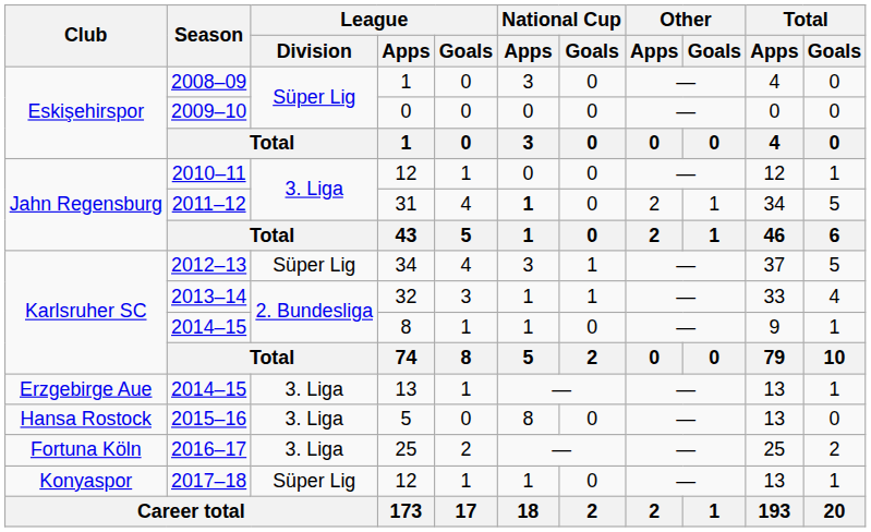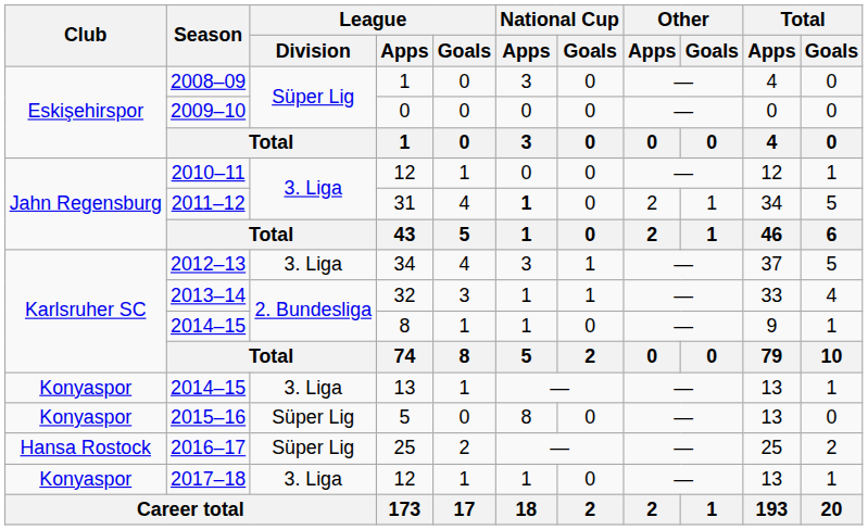 <table class="wikitable" style="text-align:center">
 <tr>
 <th rowspan="2">Club</th>
 <th rowspan="2">Season</th>
 <th colspan="3">League</th>
 <th colspan="2">National Cup</th>
 <th colspan="2">Other</th>
 <th colspan="2">Total</th>
 </tr>
 <tr>
 <th>Division</th>
 <th>Apps</th>
 <th>Goals</th>
 <th>Apps</th>
 <th>Goals</th>
 <th>Apps</th>
 <th>Goals</th>
 <th>Apps</th>
 <th>Goals</th>
 </tr>
 <tr>
 <td rowspan="3"><a href='#'>Eskişehirspor</a></td>
 <td><a href='#'>2008–09</a></td>
 <td rowspan="2"><a href='#'>Süper Lig</a></td>
 <td>1</td>
 <td>0</td>
 <td>3</td>
 <td>0</td>
 <td colspan="2">—</td>
 <td>4</td>
 <td>0</td>
 </tr>
 <tr>
 <td><a href='#'>2009–10</a></td>
 <td>0</td>
 <td>0</td>
 <td>0</td>
 <td>0</td>
 <td colspan="2">—</td>
 <td>0</td>
 <td>0</td>
 </tr>
 <tr>
 <th colspan="2">Total</th>
 <th>1</th>
 <th>0</th>
 <th>3</th>
 <th>0</th>
 <th>0</th>
 <th>0</th>
 <th>4</th>
 <th>0</th>
 </tr>
 <tr>
 <td rowspan="3"><a href='#'>Jahn Regensburg</a></td>
 <td><a href='#'>2010–11</a></td>
 <td rowspan="2"><a href='#'>3. Liga</a></td>
 <td>12</td>
 <td>1</td>
 <td>0</td>
 <td>0</td>
 <td colspan="2">—</td>
 <td>12</td>
 <td>1</td>
 </tr>
 <tr>
 <td><a href='#'>2011–12</a></td>
 <td>31</td>
 <td>4</td>
 <td><strong>1</strong></td>
 <td>0</td>
 <td>2</td>
 <td>1</td>
 <td>34</td>
 <td>5</td>
 </tr>
 <tr>
 <th colspan="2">Total</th>
 <th>43</th>
 <th>5</th>
 <th>1</th>
 <th>0</th>
 <th>2</th>
 <th>1</th>
 <th>46</th>
 <th>6</th>
 </tr>
 <tr>
 <td rowspan="4"><a href='#'>Karlsruher SC</a></td>
 <td><a href='#'>2012–13</a></td>
-<td>Süper Lig</td>
+<td>3. Liga</td>
 <td>34</td>
 <td>4</td>
 <td>3</td>
 <td>1</td>
 <td colspan="2">—</td>
 <td>37</td>
 <td>5</td>
 </tr>
 <tr>
 <td><a href='#'>2013–14</a></td>
 <td rowspan="2"><a href='#'>2. Bundesliga</a></td>
 <td>32</td>
 <td>3</td>
 <td>1</td>
 <td>1</td>
 <td colspan="2">—</td>
 <td>33</td>
 <td>4</td>
 </tr>
 <tr>
 <td><a href='#'>2014–15</a></td>
 <td>8</td>
 <td>1</td>
 <td>1</td>
 <td>0</td>
 <td colspan="2">—</td>
 <td>9</td>
 <td>1</td>
 </tr>
 <tr>
 <th colspan="2">Total</th>
 <th>74</th>
 <th>8</th>
 <th>5</th>
 <th>2</th>
 <th>0</th>
 <th>0</th>
 <th>79</th>
 <th>10</th>
 </tr>
 <tr>
-<td><a href='#'>Erzgebirge Aue</a></td>
+<td><a href='#'>Konyaspor</a></td>
 <td><a href='#'>2014–15</a></td>
 <td>3. Liga</td>
 <td>13</td>
 <td>1</td>
 <td colspan="2">—</td>
 <td colspan="2">—</td>
 <td>13</td>
 <td>1</td>
 </tr>
 <tr>
-<td><a href='#'>Hansa Rostock</a></td>
+<td><a href='#'>Konyaspor</a></td>
 <td><a href='#'>2015–16</a></td>
-<td>3. Liga</td>
+<td>Süper Lig</td>
 <td>5</td>
 <td>0</td>
 <td>8</td>
 <td>0</td>
 <td colspan="2">—</td>
 <td>13</td>
 <td>0</td>
 </tr>
 <tr>
-<td><a href='#'>Fortuna Köln</a></td>
+<td><a href='#'>Hansa Rostock</a></td>
 <td><a href='#'>2016–17</a></td>
-<td>3. Liga</td>
+<td>Süper Lig</td>
 <td>25</td>
 <td>2</td>
 <td colspan="2">—</td>
 <td colspan="2">—</td>
 <td>25</td>
 <td>2</td>
 </tr>
 <tr>
 <td><a href='#'>Konyaspor</a></td>
 <td><a href='#'>2017–18</a></td>
-<td>Süper Lig</td>
+<td>3. Liga</td>
 <td>12</td>
 <td>1</td>
 <td>1</td>
 <td>0</td>
 <td colspan="2">—</td>
 <td>13</td>
 <td>1</td>
 </tr>
 <tr>
 <th colspan="3">Career total</th>
 <th>173</th>
 <th>17</th>
 <th>18</th>
 <th>2</th>
 <th>2</th>
 <th>1</th>
 <th>193</th>
 <th>20</th>
 </tr>
 </table>
